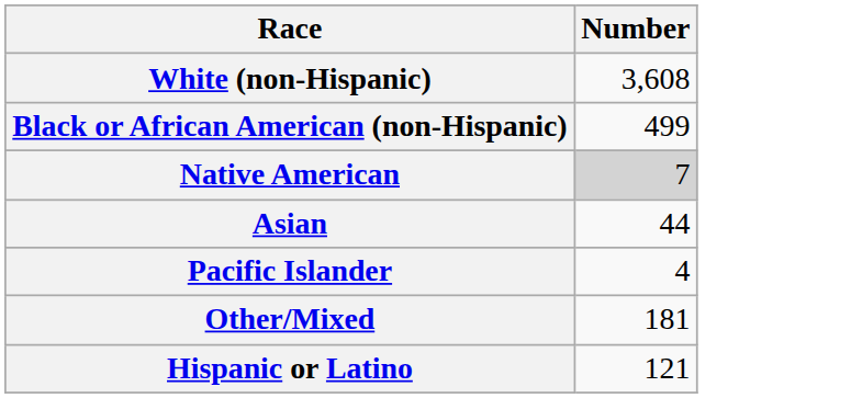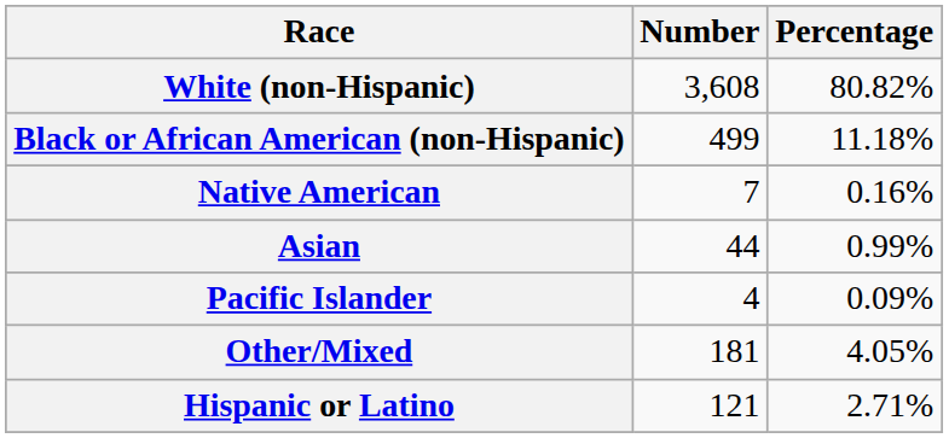 <table class="wikitable" style="text-align:right">
 <tr>
 <th scope="col">Race</th>
 <th scope="col">Number</th>
+<th scope="col">Percentage</th>
 </tr>
 <tr>
 <th scope="row"><a href='#'>White</a> (non-Hispanic)</th>
 <td>3,608</td>
+<td>80.82%</td>
 </tr>
 <tr>
 <th scope="row"><a href='#'>Black or African American</a> (non-Hispanic)</th>
 <td>499</td>
+<td>11.18%</td>
 </tr>
 <tr>
 <th scope="row"><a href='#'>Native American</a></th>
-<td style="background: lightgrey;">7</td>
+<td>7</td>
+<td>0.16%</td>
 </tr>
 <tr>
 <th scope="row"><a href='#'>Asian</a></th>
 <td>44</td>
+<td>0.99%</td>
 </tr>
 <tr>
 <th scope="row"><a href='#'>Pacific Islander</a></th>
 <td>4</td>
+<td>0.09%</td>
 </tr>
 <tr>
 <th scope="row"><a href='#'>Other/Mixed</a></th>
 <td>181</td>
+<td>4.05%</td>
 </tr>
 <tr>
 <th scope="row"><a href='#'>Hispanic</a> or <a href='#'>Latino</a></th>
 <td>121</td>
+<td>2.71%</td>
 </tr>
 </table>
